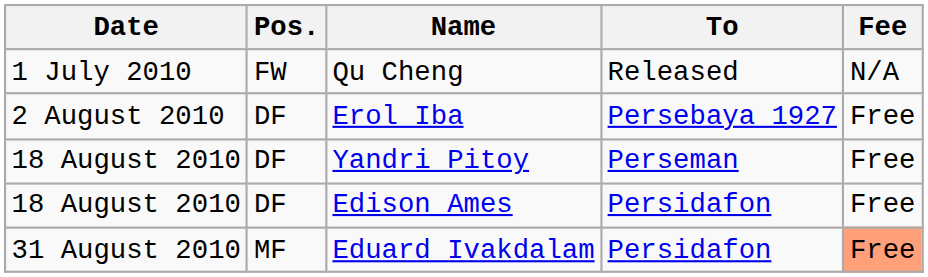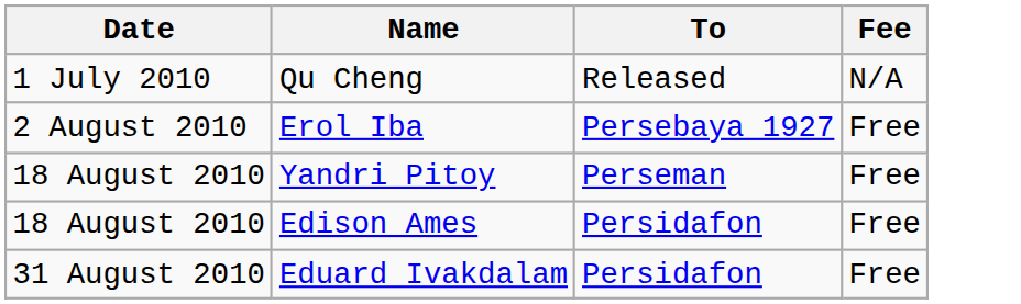 <table class="wikitable">
 <tr>
 <th>Date</th>
-<th>Pos.</th>
 <th>Name</th>
 <th>To</th>
 <th>Fee</th>
 </tr>
 <tr>
 <td>1 July 2010</td>
-<td>FW</td>
 <td> Qu Cheng</td>
 <td>Released</td>
 <td>N/A</td>
 </tr>
 <tr>
 <td>2 August 2010</td>
-<td>DF</td>
 <td> <a href='#'>Erol Iba</a></td>
 <td> <a href='#'>Persebaya 1927</a></td>
 <td>Free</td>
 </tr>
 <tr>
 <td>18 August 2010</td>
-<td>DF</td>
 <td> <a href='#'>Yandri Pitoy</a></td>
 <td> <a href='#'>Perseman</a></td>
 <td>Free</td>
 </tr>
 <tr>
 <td>18 August 2010</td>
-<td>DF</td>
 <td> <a href='#'>Edison Ames</a></td>
 <td> <a href='#'>Persidafon</a></td>
 <td>Free</td>
 </tr>
 <tr>
 <td>31 August 2010</td>
-<td>MF</td>
 <td> <a href='#'>Eduard Ivakdalam</a></td>
 <td> <a href='#'>Persidafon</a></td>
-<td style="background: lightsalmon;">Free</td>
+<td>Free</td>
 </tr>
 </table>
